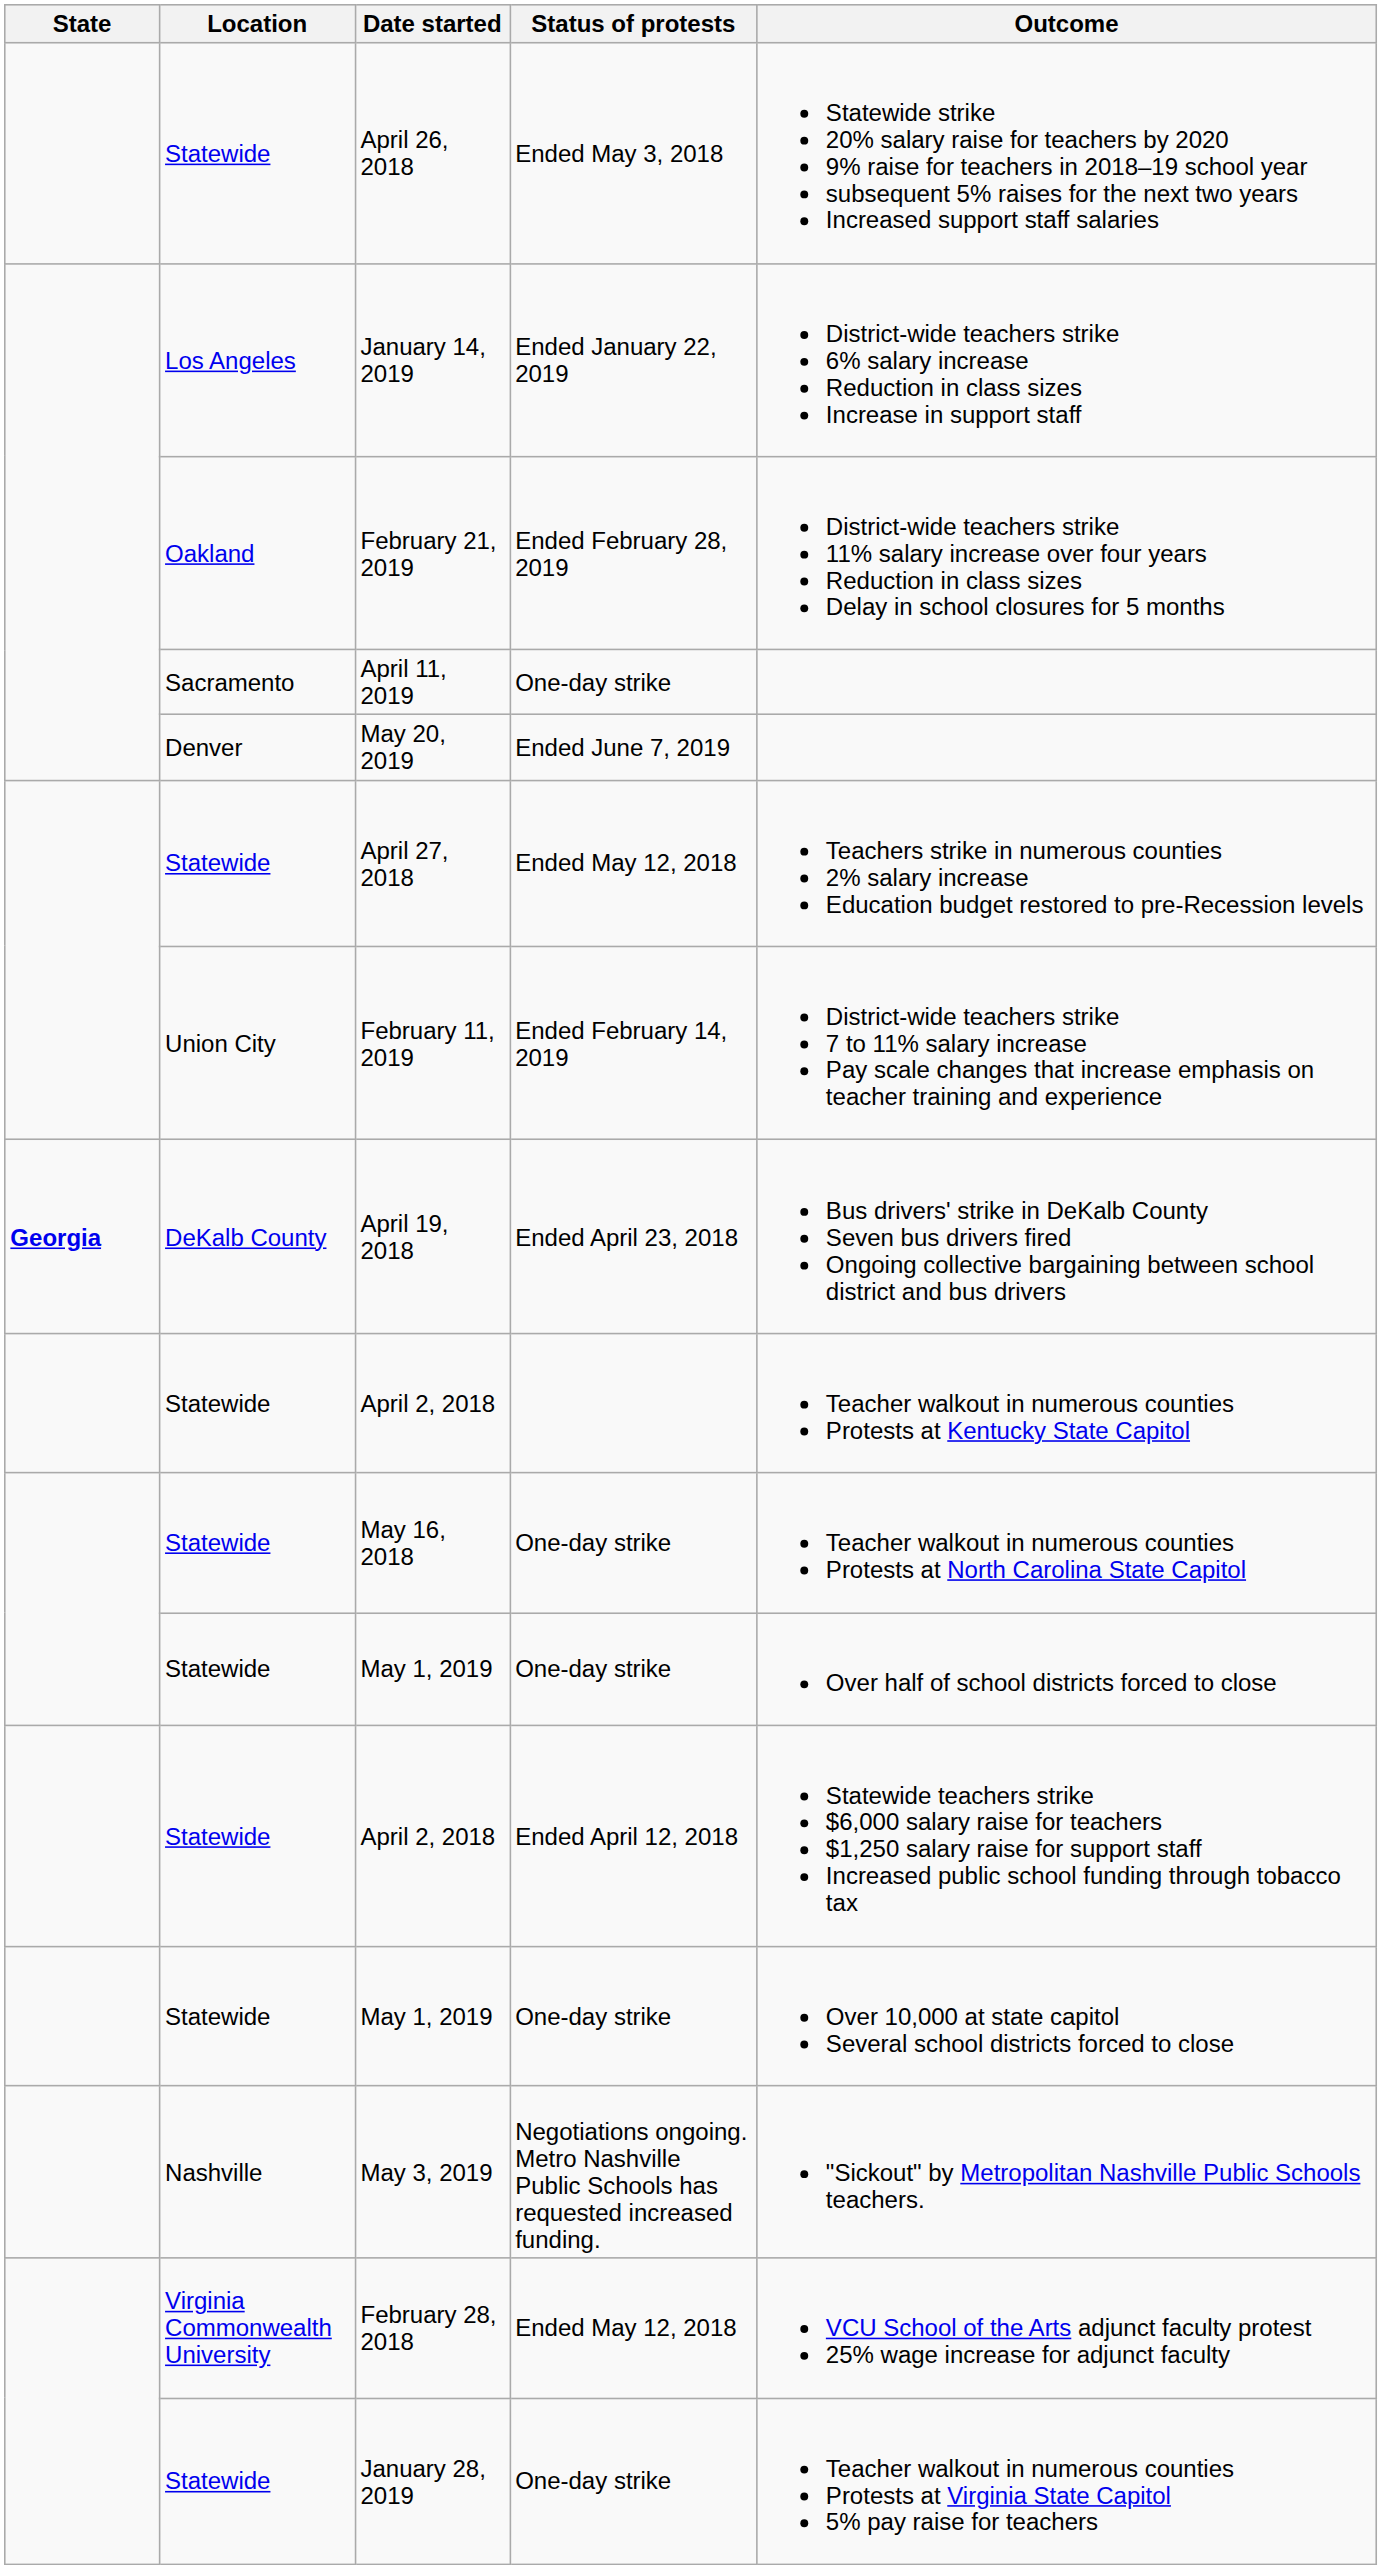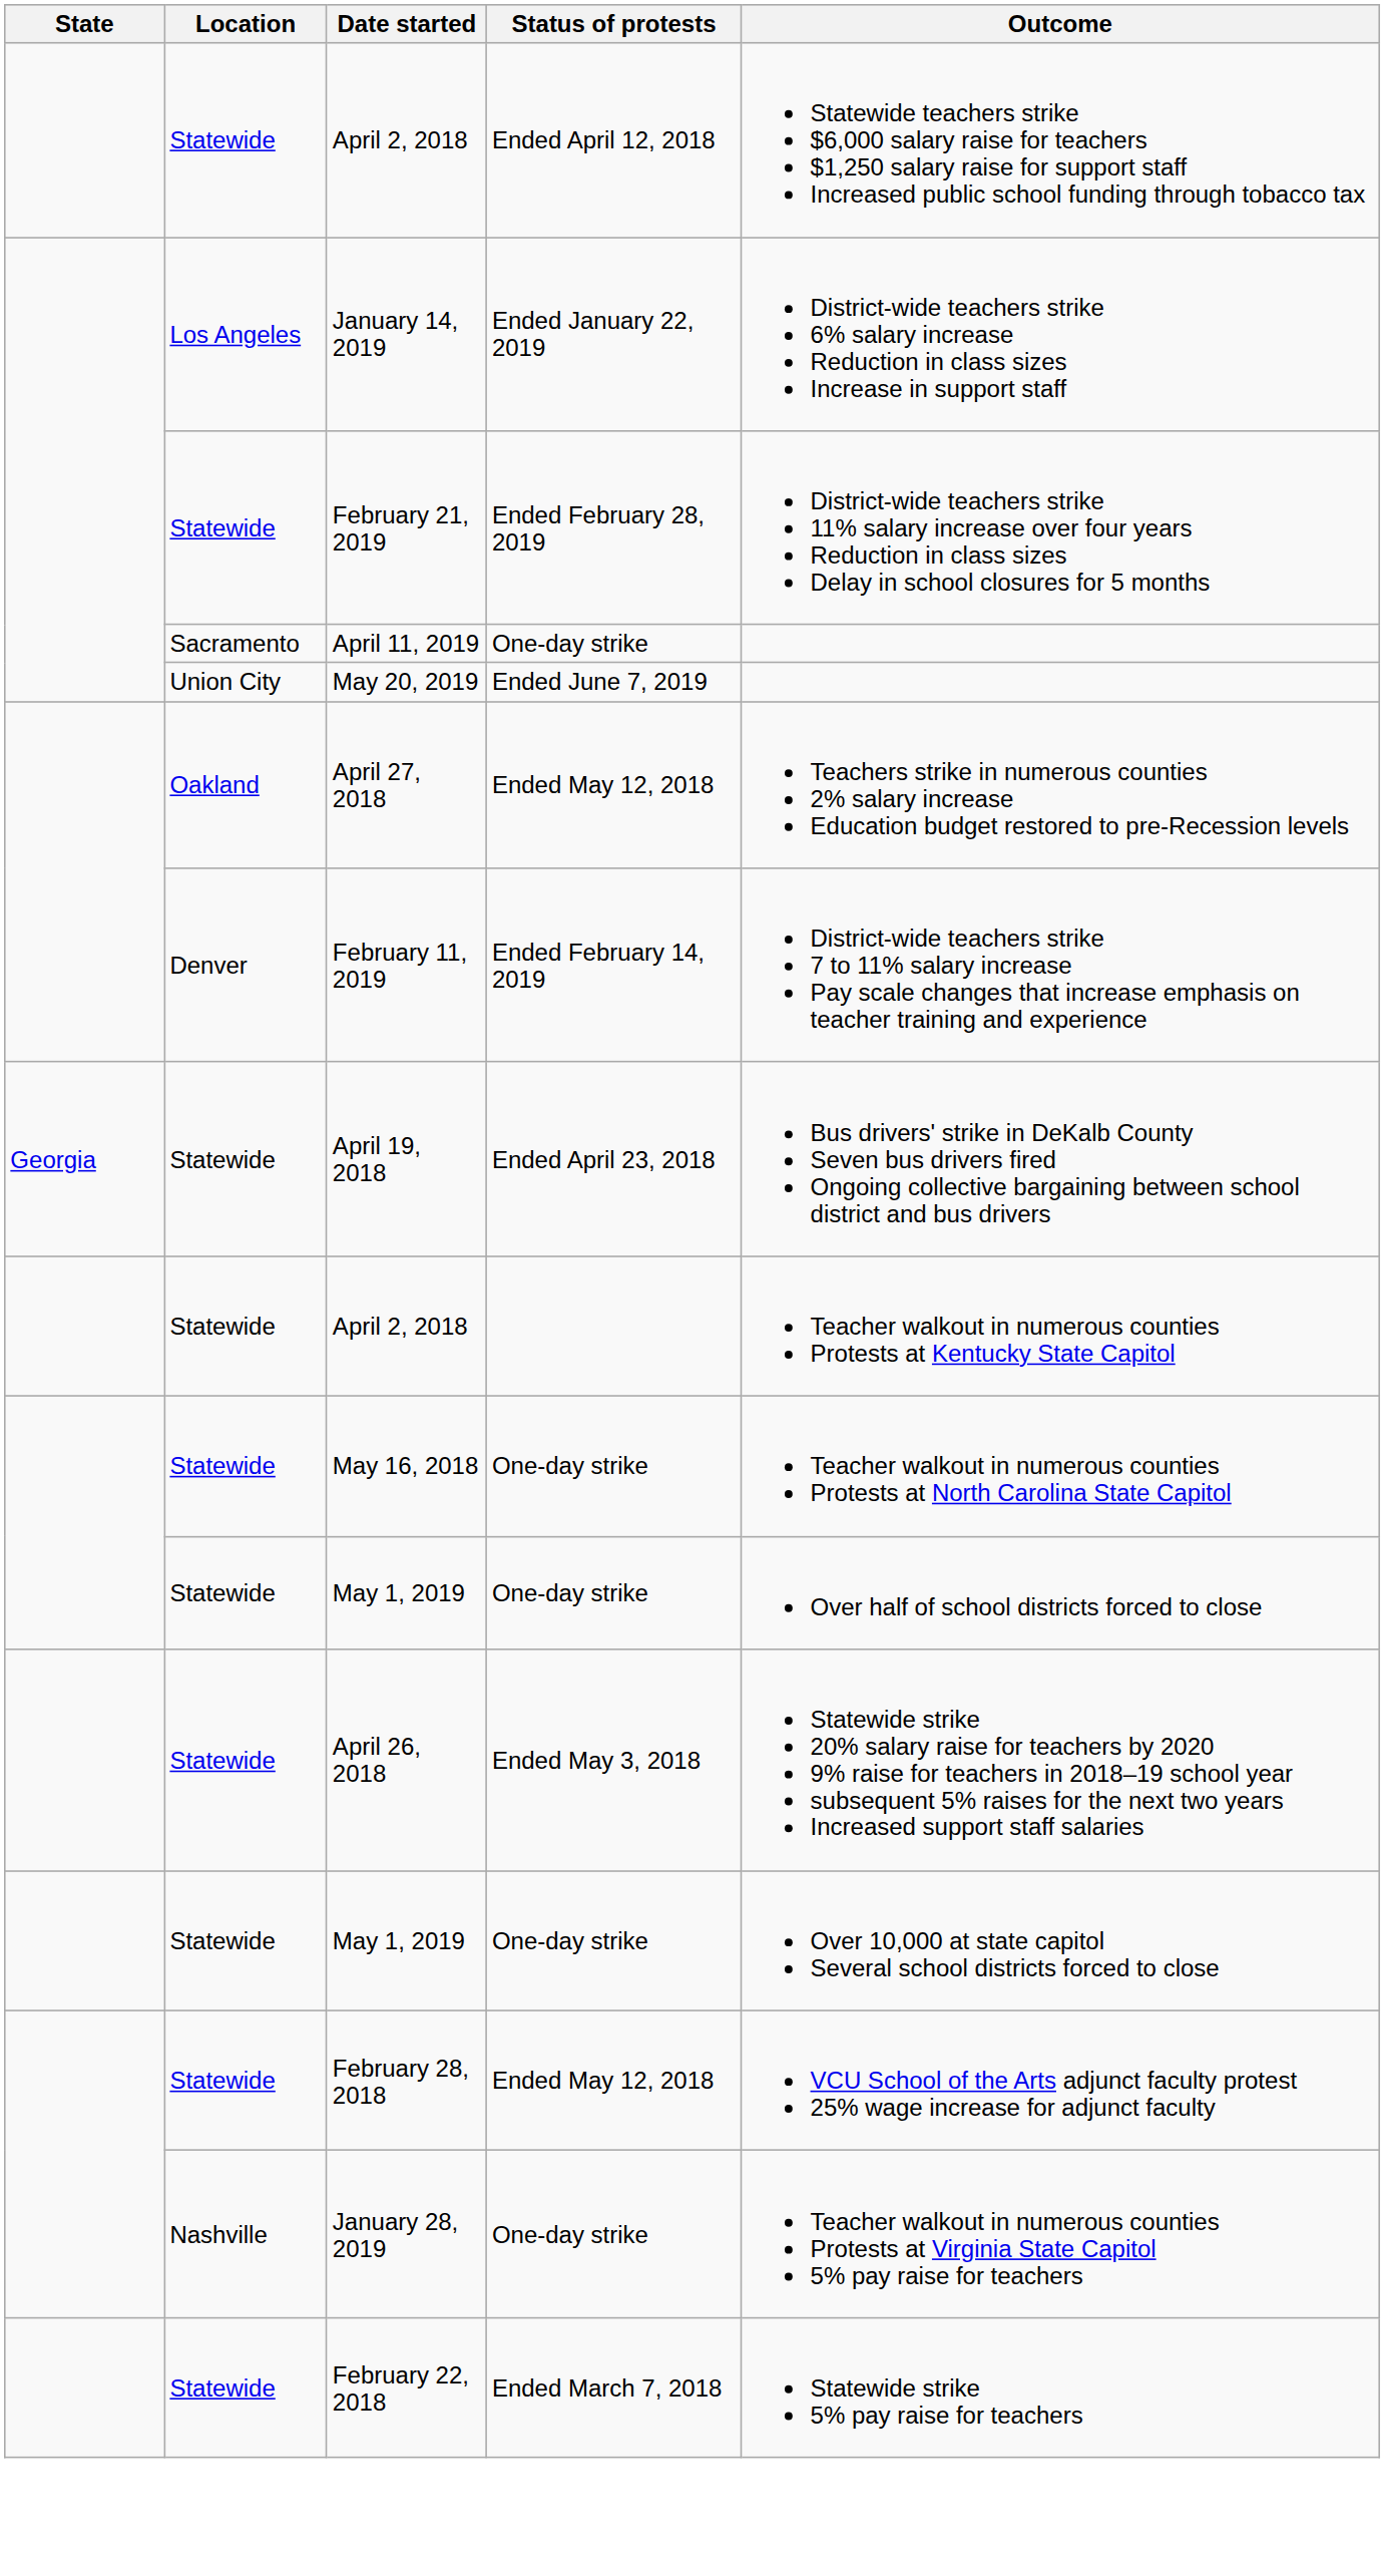 <table class="wikitable sortable collapsible" style="font-size: 95%">
 <tr>
 <th scope="col" style="width:10%;">State</th>
 <th scope="col" style="width:10%;">Location</th>
 <th scope="col" style="width:10%;">Date started</th>
 <th scope="col" style="width:16%;">Status of protests</th>
 <th scope="col" style="width:40%;" class="unsortable">Outcome</th>
 </tr>
 <tr>
 <td></td>
 <td><a href='#'>Statewide</a></td>
-<td>April 26, 2018</td>
-<td>Ended May 3, 2018</td>
-<td><br><ul><li>Statewide strike</li><li>20% salary raise for teachers by 2020</li><li>9% raise for teachers in 2018–19 school year</li><li>subsequent 5% raises for the next two years</li><li>Increased support staff salaries</li></ul></td>
+<td>April 2, 2018</td>
+<td>Ended April 12, 2018</td>
+<td><br><ul><li>Statewide teachers strike</li><li>$6,000 salary raise for teachers</li><li>$1,250 salary raise for support staff</li><li>Increased public school funding through tobacco tax</li></ul></td>
 </tr>
 <tr>
 <td rowspan="4"></td>
 <td><a href='#'>Los Angeles</a></td>
 <td>January 14, 2019</td>
 <td>Ended January 22, 2019</td>
 <td><br><ul><li>District-wide teachers strike</li><li>6% salary increase</li><li>Reduction in class sizes</li><li>Increase in support staff</li></ul></td>
 </tr>
 <tr>
-<td><a href='#'>Oakland</a></td>
+<td><a href='#'>Statewide</a></td>
 <td>February 21, 2019</td>
 <td>Ended February 28, 2019</td>
 <td><br><ul><li>District-wide teachers strike</li><li>11% salary increase over four years</li><li>Reduction in class sizes</li><li>Delay in school closures for 5 months</li></ul></td>
 </tr>
 <tr>
 <td>Sacramento</td>
 <td>April 11, 2019</td>
 <td>One-day strike</td>
 <td></td>
 </tr>
 <tr>
-<td>Denver</td>
+<td>Union City</td>
 <td>May 20, 2019</td>
 <td>Ended June 7, 2019</td>
 <td></td>
 </tr>
 <tr>
 <td rowspan="2"></td>
-<td><a href='#'>Statewide</a></td>
+<td><a href='#'>Oakland</a></td>
 <td>April 27, 2018</td>
 <td>Ended May 12, 2018</td>
 <td><br><ul><li>Teachers strike in numerous counties</li><li>2% salary increase</li><li>Education budget restored to pre-Recession levels</li></ul></td>
 </tr>
 <tr>
-<td>Union City</td>
+<td>Denver</td>
 <td>February 11, 2019</td>
 <td>Ended February 14, 2019</td>
 <td><br><ul><li>District-wide teachers strike</li><li>7 to 11% salary increase</li><li>Pay scale changes that increase emphasis on teacher training and experience</li></ul></td>
 </tr>
 <tr>
-<td><strong> <a href='#'>Georgia</a></strong></td>
-<td><a href='#'>DeKalb County</a></td>
+<td> <a href='#'>Georgia</a></td>
+<td>Statewide</td>
 <td>April 19, 2018</td>
 <td>Ended April 23, 2018</td>
 <td><br><ul><li>Bus drivers' strike in DeKalb County</li><li>Seven bus drivers fired</li><li>Ongoing collective bargaining between school district and bus drivers</li></ul></td>
 </tr>
 <tr>
 <td></td>
 <td>Statewide</td>
 <td>April 2, 2018</td>
 <td></td>
 <td><br><ul><li>Teacher walkout in numerous counties</li><li>Protests at <a href='#'>Kentucky State Capitol</a></li></ul></td>
 </tr>
 <tr>
 <td rowspan="2"></td>
 <td><a href='#'>Statewide</a></td>
 <td>May 16, 2018</td>
 <td>One-day strike</td>
 <td><br><ul><li>Teacher walkout in numerous counties</li><li>Protests at <a href='#'>North Carolina State Capitol</a></li></ul></td>
 </tr>
 <tr>
 <td>Statewide</td>
 <td>May 1, 2019</td>
 <td>One-day strike</td>
 <td><br><ul><li>Over half of school districts forced to close</li></ul></td>
 </tr>
 <tr>
 <td></td>
 <td><a href='#'>Statewide</a></td>
-<td>April 2, 2018</td>
-<td>Ended April 12, 2018</td>
-<td><br><ul><li>Statewide teachers strike</li><li>$6,000 salary raise for teachers</li><li>$1,250 salary raise for support staff</li><li>Increased public school funding through tobacco tax</li></ul></td>
+<td>April 26, 2018</td>
+<td>Ended May 3, 2018</td>
+<td><br><ul><li>Statewide strike</li><li>20% salary raise for teachers by 2020</li><li>9% raise for teachers in 2018–19 school year</li><li>subsequent 5% raises for the next two years</li><li>Increased support staff salaries</li></ul></td>
 </tr>
 <tr>
 <td></td>
 <td>Statewide</td>
 <td>May 1, 2019</td>
 <td>One-day strike</td>
 <td><br><ul><li>Over 10,000 at state capitol</li><li>Several school districts forced to close</li></ul></td>
 </tr>
 <tr>
-<td></td>
-<td>Nashville</td>
-<td>May 3, 2019</td>
-<td><br>Negotiations ongoing. Metro Nashville Public Schools has requested increased funding.</td>
-<td><br><ul><li>"Sickout" by <a href='#'>Metropolitan Nashville Public Schools</a> teachers.</li></ul></td>
-</tr>
-<tr>
 <td rowspan="2"></td>
-<td><a href='#'>Virginia Commonwealth University</a></td>
+<td><a href='#'>Statewide</a></td>
 <td>February 28, 2018</td>
 <td>Ended May 12, 2018</td>
 <td><br><ul><li><a href='#'>VCU School of the Arts</a> adjunct faculty protest</li><li>25% wage increase for adjunct faculty</li></ul></td>
 </tr>
 <tr>
-<td><a href='#'>Statewide</a></td>
+<td>Nashville</td>
 <td>January 28, 2019</td>
 <td>One-day strike</td>
 <td><br><ul><li>Teacher walkout in numerous counties</li><li>Protests at <a href='#'>Virginia State Capitol</a></li><li>5% pay raise for teachers</li></ul></td>
 </tr>
+<tr>
+<td></td>
+<td><a href='#'>Statewide</a></td>
+<td>February 22, 2018</td>
+<td>Ended March 7, 2018</td>
+<td><br><ul><li>Statewide strike</li><li>5% pay raise for teachers</li></ul></td>
+</tr>
 </table>
